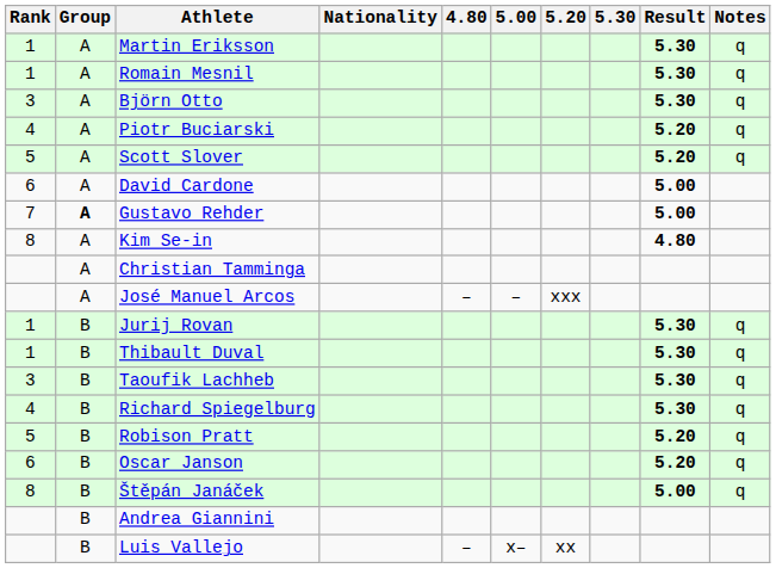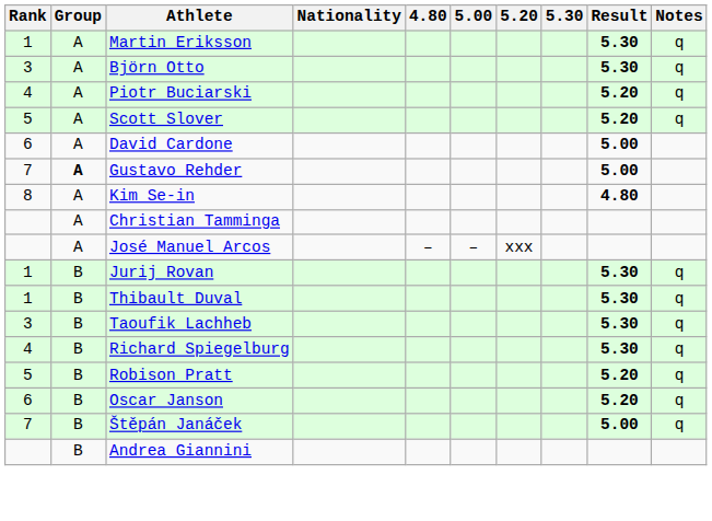 <table class="wikitable sortable" style="text-align:center;font-size:95%">
 <tr>
 <th>Rank</th>
 <th>Group</th>
 <th>Athlete</th>
 <th>Nationality</th>
 <th>4.80</th>
 <th>5.00</th>
 <th>5.20</th>
 <th>5.30</th>
 <th>Result</th>
 <th>Notes</th>
 </tr>
 <tr bgcolor=ddffdd>
 <td>1</td>
 <td>A</td>
 <td align=left><a href='#'>Martin Eriksson</a></td>
-<td align=left></td>
-<td></td>
-<td></td>
-<td></td>
-<td></td>
-<td><strong>5.30</strong></td>
-<td>q</td>
-</tr>
-<tr bgcolor=ddffdd>
-<td>1</td>
-<td>A</td>
-<td align="left"><a href='#'>Romain Mesnil</a></td>
 <td align=left></td>
 <td></td>
 <td></td>
 <td></td>
 <td></td>
 <td><strong>5.30</strong></td>
 <td>q</td>
 </tr>
 <tr bgcolor=ddffdd>
 <td>3</td>
 <td>A</td>
 <td align="left"><a href='#'>Björn Otto</a></td>
 <td align=left></td>
 <td></td>
 <td></td>
 <td></td>
 <td></td>
 <td><strong>5.30</strong></td>
 <td>q</td>
 </tr>
 <tr bgcolor=ddffdd>
 <td>4</td>
 <td>A</td>
 <td align="left"><a href='#'>Piotr Buciarski</a></td>
 <td align=left></td>
 <td></td>
 <td></td>
 <td></td>
 <td></td>
 <td><strong>5.20</strong></td>
 <td>q</td>
 </tr>
 <tr bgcolor=ddffdd>
 <td>5</td>
 <td>A</td>
 <td align="left"><a href='#'>Scott Slover</a></td>
 <td align=left></td>
 <td></td>
 <td></td>
 <td></td>
 <td></td>
 <td><strong>5.20</strong></td>
 <td>q</td>
 </tr>
 <tr>
 <td>6</td>
 <td>A</td>
 <td align="left"><a href='#'>David Cardone</a></td>
 <td align=left></td>
 <td></td>
 <td></td>
 <td></td>
 <td></td>
 <td><strong>5.00</strong></td>
 <td></td>
 </tr>
 <tr>
 <td>7</td>
 <td><strong>A</strong></td>
 <td align="left"><a href='#'>Gustavo Rehder</a></td>
 <td align=left></td>
 <td></td>
 <td></td>
 <td></td>
 <td></td>
 <td><strong>5.00</strong></td>
 <td></td>
 </tr>
 <tr>
 <td>8</td>
 <td>A</td>
 <td align="left"><a href='#'>Kim Se-in</a></td>
 <td align=left></td>
 <td></td>
 <td></td>
 <td></td>
 <td></td>
 <td><strong>4.80</strong></td>
 <td></td>
 </tr>
 <tr>
 <td></td>
 <td>A</td>
 <td align="left"><a href='#'>Christian Tamminga</a></td>
 <td align=left></td>
 <td></td>
 <td></td>
 <td></td>
 <td></td>
 <td><strong></strong></td>
 <td></td>
 </tr>
 <tr>
 <td></td>
 <td>A</td>
 <td align="left"><a href='#'>José Manuel Arcos</a></td>
 <td align=left></td>
 <td>–</td>
 <td>–</td>
 <td>xxx</td>
 <td></td>
 <td><strong></strong></td>
 <td></td>
 </tr>
 <tr bgcolor=ddffdd>
 <td>1</td>
 <td>B</td>
 <td align="left"><a href='#'>Jurij Rovan</a></td>
 <td align=left></td>
 <td></td>
 <td></td>
 <td></td>
 <td></td>
 <td><strong>5.30</strong></td>
 <td>q</td>
 </tr>
 <tr bgcolor=ddffdd>
 <td>1</td>
 <td>B</td>
 <td align="left"><a href='#'>Thibault Duval</a></td>
 <td align=left></td>
 <td></td>
 <td></td>
 <td></td>
 <td></td>
 <td><strong>5.30</strong></td>
 <td>q</td>
 </tr>
 <tr bgcolor=ddffdd>
 <td>3</td>
 <td>B</td>
 <td align="left"><a href='#'>Taoufik Lachheb</a></td>
 <td align=left></td>
 <td></td>
 <td></td>
 <td></td>
 <td></td>
 <td><strong>5.30</strong></td>
 <td>q</td>
 </tr>
 <tr bgcolor=ddffdd>
 <td>4</td>
 <td>B</td>
 <td align="left"><a href='#'>Richard Spiegelburg</a></td>
 <td align=left></td>
 <td></td>
 <td></td>
 <td></td>
 <td></td>
 <td><strong>5.30</strong></td>
 <td>q</td>
 </tr>
 <tr bgcolor=ddffdd>
 <td>5</td>
 <td>B</td>
 <td align="left"><a href='#'>Robison Pratt</a></td>
 <td align=left></td>
 <td></td>
 <td></td>
 <td></td>
 <td></td>
 <td><strong>5.20</strong></td>
 <td>q</td>
 </tr>
 <tr bgcolor=ddffdd>
 <td>6</td>
 <td>B</td>
 <td align="left"><a href='#'>Oscar Janson</a></td>
 <td align=left></td>
 <td></td>
 <td></td>
 <td></td>
 <td></td>
 <td><strong>5.20</strong></td>
 <td>q</td>
 </tr>
 <tr bgcolor=ddffdd>
-<td>8</td>
+<td>7</td>
 <td>B</td>
 <td align="left"><a href='#'>Štěpán Janáček</a></td>
 <td align=left></td>
 <td></td>
 <td></td>
 <td></td>
 <td></td>
 <td><strong>5.00</strong></td>
 <td>q</td>
 </tr>
 <tr>
 <td></td>
 <td>B</td>
 <td align="left"><a href='#'>Andrea Giannini</a></td>
 <td align=left></td>
 <td></td>
 <td></td>
 <td></td>
 <td></td>
 <td><strong></strong></td>
 <td></td>
 </tr>
-<tr>
-<td></td>
-<td>B</td>
-<td align="left"><a href='#'>Luis Vallejo</a></td>
-<td align=left></td>
-<td>–</td>
-<td>x–</td>
-<td>xx</td>
-<td></td>
-<td><strong></strong></td>
-<td></td>
-</tr>
 </table>
